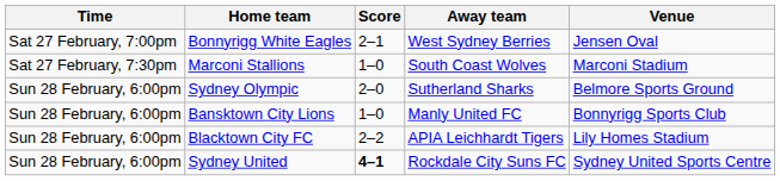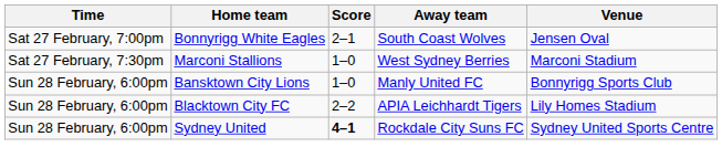 <table class="wikitable">
 <tr>
 <th>Time</th>
 <th>Home team</th>
 <th>Score</th>
 <th>Away team</th>
 <th>Venue</th>
 </tr>
 <tr>
 <td>Sat 27 February, 7:00pm</td>
 <td><a href='#'>Bonnyrigg White Eagles</a></td>
 <td>2–1</td>
-<td><a href='#'>West Sydney Berries</a></td>
+<td><a href='#'>South Coast Wolves</a></td>
 <td><a href='#'>Jensen Oval</a></td>
 </tr>
 <tr>
 <td>Sat 27 February, 7:30pm</td>
 <td><a href='#'>Marconi Stallions</a></td>
 <td>1–0</td>
-<td><a href='#'>South Coast Wolves</a></td>
+<td><a href='#'>West Sydney Berries</a></td>
 <td><a href='#'>Marconi Stadium</a></td>
-</tr>
-<tr>
-<td>Sun 28 February, 6:00pm</td>
-<td><a href='#'>Sydney Olympic</a></td>
-<td>2–0</td>
-<td><a href='#'>Sutherland Sharks</a></td>
-<td><a href='#'>Belmore Sports Ground</a></td>
 </tr>
 <tr>
 <td>Sun 28 February, 6:00pm</td>
 <td><a href='#'>Bansktown City Lions</a></td>
 <td>1–0</td>
 <td><a href='#'>Manly United FC</a></td>
 <td><a href='#'>Bonnyrigg Sports Club</a></td>
 </tr>
 <tr>
 <td>Sun 28 February, 6:00pm</td>
 <td><a href='#'>Blacktown City FC</a></td>
 <td>2–2</td>
 <td><a href='#'>APIA Leichhardt Tigers</a></td>
 <td><a href='#'>Lily Homes Stadium</a></td>
 </tr>
 <tr>
 <td>Sun 28 February, 6:00pm</td>
 <td><a href='#'>Sydney United</a></td>
 <td><strong>4–1</strong></td>
 <td><a href='#'>Rockdale City Suns FC</a></td>
 <td><a href='#'>Sydney United Sports Centre</a></td>
 </tr>
 </table>
